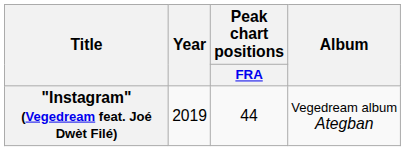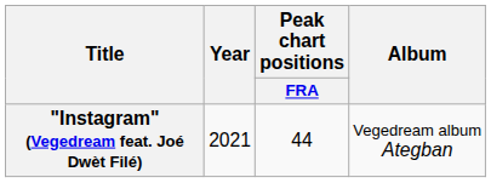 <table class="wikitable plainrowheaders" style="text-align:center;">
 <tr>
 <th scope="col" rowspan="2" style="width:10em;">Title</th>
 <th scope="col" rowspan="2" style="width:2em;">Year</th>
 <th scope="col" colspan="1">Peak chart positions</th>
 <th scope="col" rowspan="2">Album</th>
 </tr>
 <tr>
 <th scope="col" style="width:3em;font-size:85%;"><a href='#'>FRA</a><br></th>
 </tr>
 <tr>
 <th scope="row">"Instagram"<br><small>(<a href='#'>Vegedream</a> feat. Joé Dwèt Filé)</small></th>
-<td>2019</td>
+<td>2021</td>
 <td>44</td>
 <td><small>Vegedream album</small><br><em>Ategban</em></td>
 </tr>
 </table>
